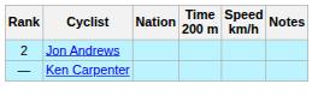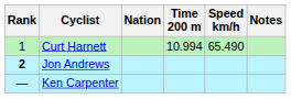 <table class="wikitable sortable" style="text-align:center">
 <tr>
 <th>Rank</th>
 <th>Cyclist</th>
 <th>Nation</th>
 <th>Time<br>200 m</th>
 <th>Speed<br>km/h</th>
 <th>Notes</th>
 </tr>
+<tr bgcolor=bbf3bb>
+<td>1</td>
+<td align=left><a href='#'>Curt Harnett</a></td>
+<td align=left></td>
+<td>10.994</td>
+<td>65.490</td>
+<td></td>
+</tr>
 <tr bgcolor=bbf3ff>
-<td>2</td>
+<td><strong>2</strong></td>
 <td align=left><a href='#'>Jon Andrews</a></td>
 <td align=left></td>
 <td></td>
 <td></td>
 <td></td>
 </tr>
 <tr bgcolor=bbf3ff>
 <td data-sort-value=3>—</td>
 <td align=left><a href='#'>Ken Carpenter</a></td>
 <td align=left></td>
 <td></td>
 <td></td>
 <td></td>
 </tr>
 </table>
